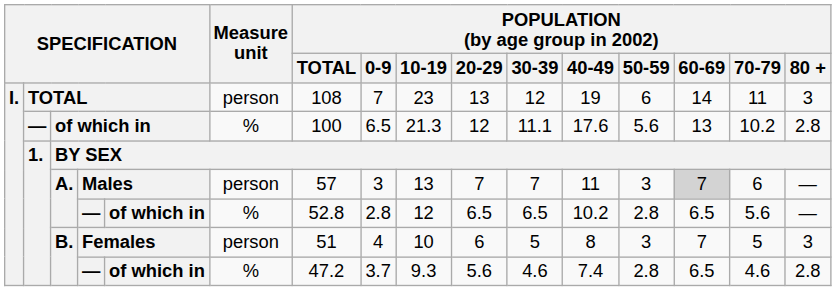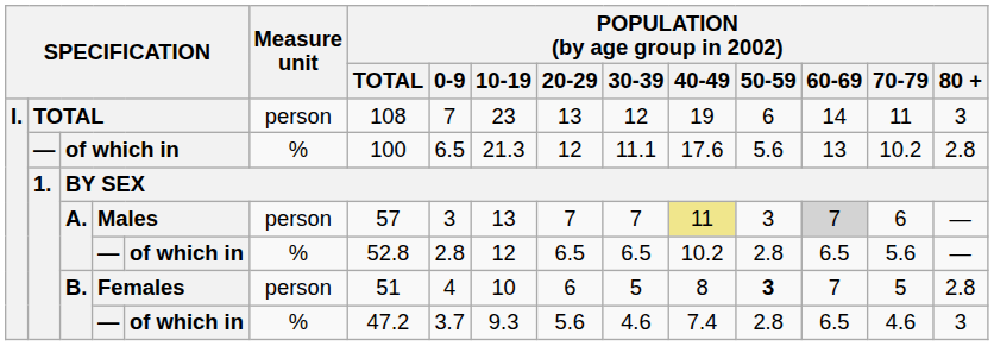 <table class="wikitable" style="font-size:85%; text-align:center">
 <tr>
 <th rowspan="2" colspan="5">SPECIFICATION</th>
 <th rowspan="2">Measure<br> unit</th>
 <th colspan="10" rowspan="1">POPULATION<br> (by age group in 2002)</th>
 </tr>
 <tr>
 <th>TOTAL</th>
 <th>0-9</th>
 <th>10-19</th>
 <th>20-29</th>
 <th>30-39</th>
 <th>40-49</th>
 <th>50-59</th>
 <th>60-69</th>
 <th>70-79</th>
 <th>80 +</th>
 </tr>
 <tr>
 <th style="text-align:left" valign="top" rowspan="7">I.</th>
 <th style="text-align:left" colspan="4">TOTAL</th>
 <td>person</td>
 <td>108</td>
 <td>7</td>
 <td>23</td>
 <td>13</td>
 <td>12</td>
 <td>19</td>
 <td>6</td>
 <td>14</td>
 <td>11</td>
 <td>3</td>
 </tr>
 <tr>
 <th style="text-align:left" valign="top">—</th>
 <th style="text-align:left" colspan="3">of which in</th>
 <td>%</td>
 <td>100</td>
 <td>6.5</td>
 <td>21.3</td>
 <td>12</td>
 <td>11.1</td>
 <td>17.6</td>
 <td>5.6</td>
 <td>13</td>
 <td>10.2</td>
 <td>2.8</td>
 </tr>
 <tr>
 <th style="text-align:left" valign="top" rowspan="5">1.</th>
 <th style="text-align:left" colspan="14">BY SEX</th>
 </tr>
 <tr>
 <th style="text-align:left" valign="top" rowspan="2">A.</th>
 <th style="text-align:left" colspan="2">Males</th>
 <td>person</td>
 <td>57</td>
 <td>3</td>
 <td>13</td>
 <td>7</td>
 <td>7</td>
-<td>11</td>
+<td style="background: khaki;">11</td>
 <td>3</td>
 <td style="background: lightgrey;">7</td>
 <td>6</td>
 <td>—</td>
 </tr>
 <tr>
 <th style="text-align:left" valign="top">—</th>
 <th style="text-align:left" colspan="1">of which in</th>
 <td>%</td>
 <td>52.8</td>
 <td>2.8</td>
 <td>12</td>
 <td>6.5</td>
 <td>6.5</td>
 <td>10.2</td>
 <td>2.8</td>
 <td>6.5</td>
 <td>5.6</td>
 <td>—</td>
 </tr>
 <tr>
 <th style="text-align:left" valign="top" rowspan="2">B.</th>
 <th style="text-align:left" colspan="2">Females</th>
 <td>person</td>
 <td>51</td>
 <td>4</td>
 <td>10</td>
 <td>6</td>
 <td>5</td>
 <td>8</td>
-<td>3</td>
+<td><strong>3</strong></td>
 <td>7</td>
 <td>5</td>
-<td>3</td>
+<td>2.8</td>
 </tr>
 <tr>
 <th style="text-align:left" valign="top">—</th>
 <th style="text-align:left" colspan="1">of which in</th>
 <td>%</td>
 <td>47.2</td>
 <td>3.7</td>
 <td>9.3</td>
 <td>5.6</td>
 <td>4.6</td>
 <td>7.4</td>
 <td>2.8</td>
 <td>6.5</td>
 <td>4.6</td>
-<td>2.8</td>
+<td>3</td>
 </tr>
 </table>
